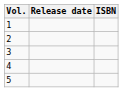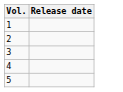 <table class="wikitable">
 <tr>
 <th>Vol.</th>
 <th>Release date</th>
-<th>ISBN</th>
 </tr>
 <tr>
 <td>1</td>
-<td></td>
 <td></td>
 </tr>
 <tr>
 <td>2</td>
 <td></td>
-<td></td>
 </tr>
 <tr>
 <td>3</td>
-<td></td>
 <td></td>
 </tr>
 <tr>
 <td>4</td>
 <td></td>
-<td></td>
 </tr>
 <tr>
 <td>5</td>
 <td></td>
-<td></td>
 </tr>
 </table>
